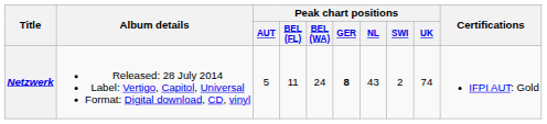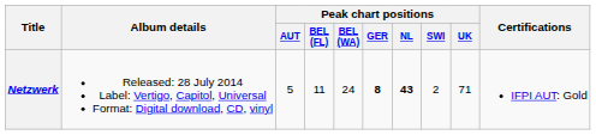 <table class="wikitable plainrowheaders" style="text-align:center;">
 <tr>
 <th scope="col" rowspan="2">Title</th>
 <th scope="col" rowspan="2">Album details</th>
 <th scope="col" colspan="7">Peak chart positions</th>
 <th scope="col" rowspan="2">Certifications</th>
 </tr>
 <tr>
 <th scope="col" style="width:2.5em;font-size:85%;"><a href='#'>AUT</a><br></th>
 <th scope="col" style="width:2.5em;font-size:85%;"><a href='#'>BEL (FL)</a><br></th>
 <th scope="col" style="width:2.5em;font-size:85%;"><a href='#'>BEL (WA)</a><br></th>
 <th scope="col" style="width:2.5em;font-size:85%;"><a href='#'>GER</a><br></th>
 <th scope="col" style="width:2.5em;font-size:85%;"><a href='#'>NL</a><br></th>
 <th scope="col" style="width:2.5em;font-size:85%;"><a href='#'>SWI</a><br></th>
 <th scope="col" style="width:2.5em;font-size:85%;"><a href='#'>UK</a><br></th>
 </tr>
 <tr>
 <th scope="row"><em><a href='#'>Netzwerk</a></em></th>
 <td><br><ul><li>Released: 28 July 2014</li><li>Label: <a href='#'>Vertigo</a>, <a href='#'>Capitol</a>, <a href='#'>Universal</a></li><li>Format: <a href='#'>Digital download</a>, <a href='#'>CD</a>, <a href='#'>vinyl</a></li></ul></td>
 <td>5</td>
 <td>11</td>
 <td>24</td>
 <td><strong>8</strong></td>
-<td>43</td>
+<td><strong>43</strong></td>
 <td>2</td>
-<td>74</td>
+<td>71</td>
 <td><br><ul><li><a href='#'>IFPI AUT</a>: Gold</li></ul></td>
 </tr>
 </table>
